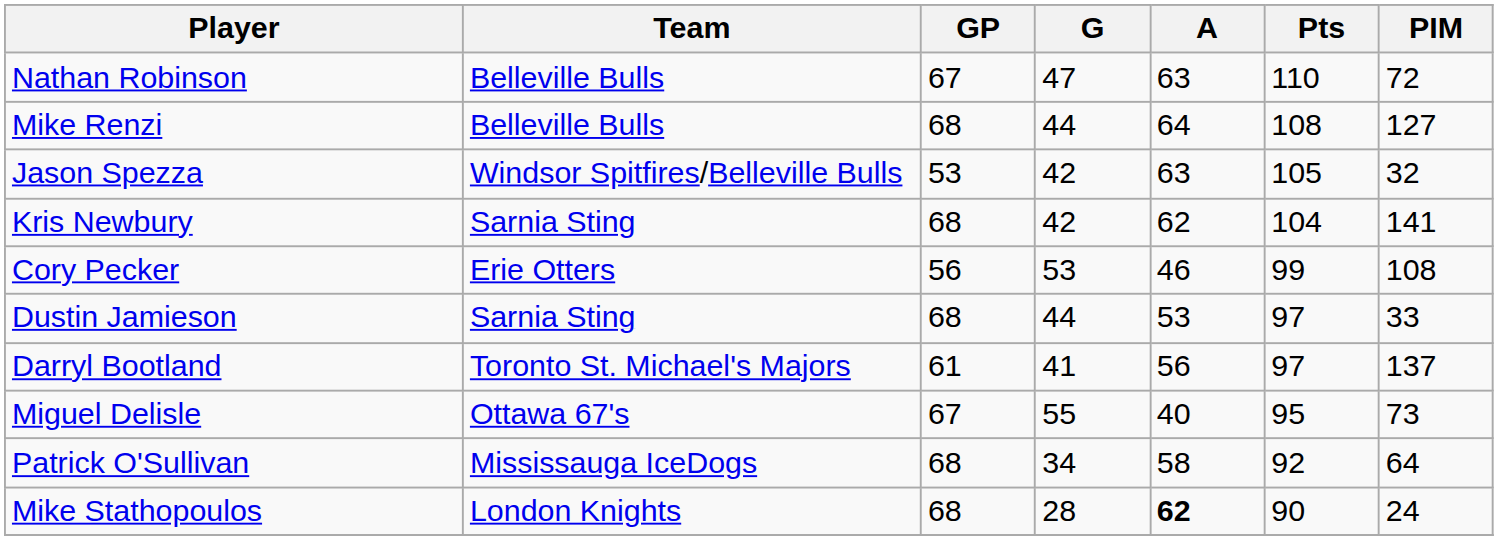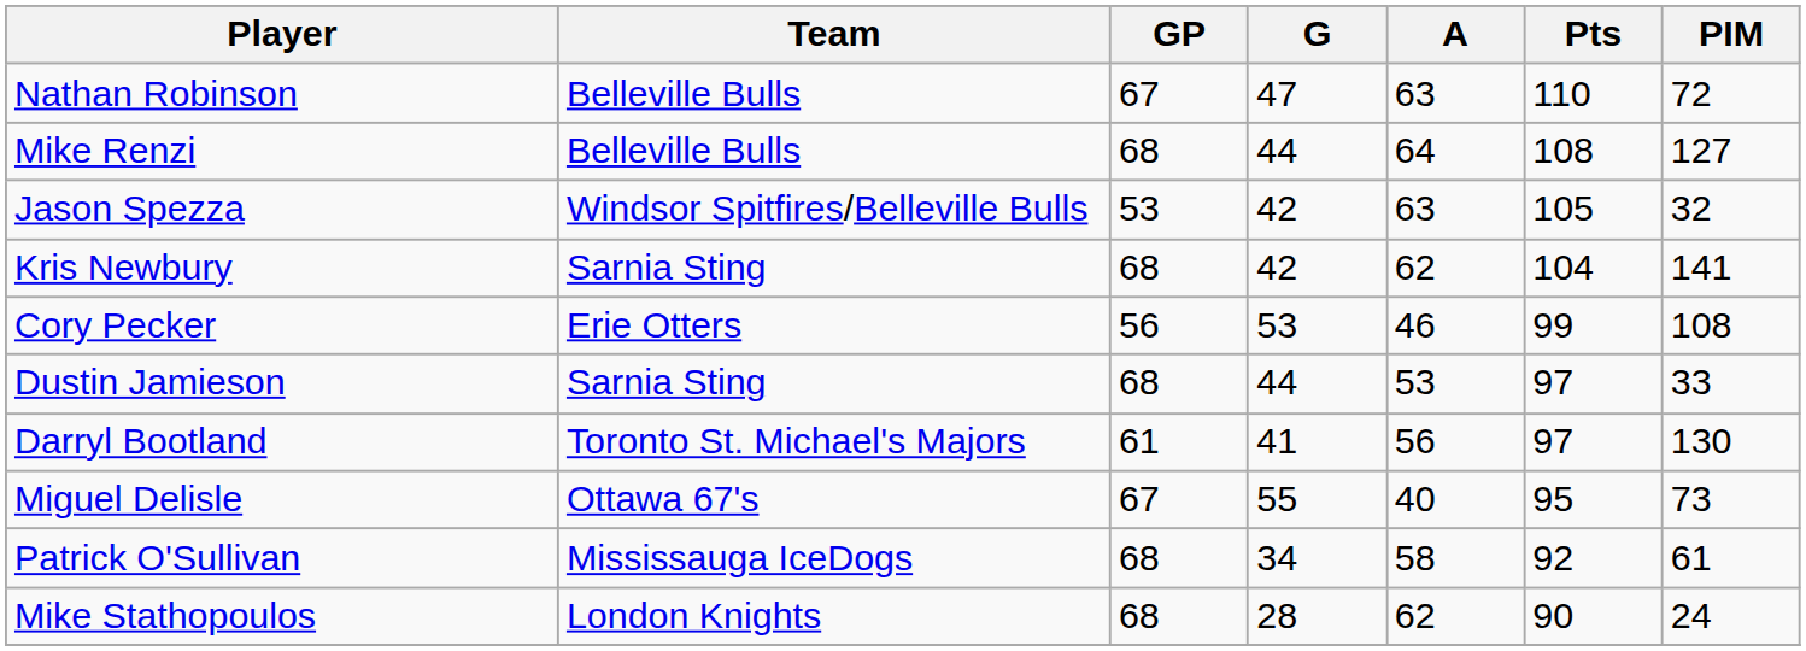 <table class="wikitable">
 <tr>
 <th bgcolor="#DDDDFF" width="30%">Player</th>
 <th bgcolor="#DDDDFF" width="30%">Team</th>
 <th bgcolor="#DDDDFF" width="7.5%">GP</th>
 <th bgcolor="#DDDDFF" width="7.5%">G</th>
 <th bgcolor="#DDDDFF" width="7.5%">A</th>
 <th bgcolor="#DDDDFF" width="7.5%">Pts</th>
 <th bgcolor="#DDDDFF" width="7.5%">PIM</th>
 </tr>
 <tr>
 <td><a href='#'>Nathan Robinson</a></td>
 <td><a href='#'>Belleville Bulls</a></td>
 <td>67</td>
 <td>47</td>
 <td>63</td>
 <td>110</td>
 <td>72</td>
 </tr>
 <tr>
 <td><a href='#'>Mike Renzi</a></td>
 <td><a href='#'>Belleville Bulls</a></td>
 <td>68</td>
 <td>44</td>
 <td>64</td>
 <td>108</td>
 <td>127</td>
 </tr>
 <tr>
 <td><a href='#'>Jason Spezza</a></td>
 <td><a href='#'>Windsor Spitfires</a>/<a href='#'>Belleville Bulls</a></td>
 <td>53</td>
 <td>42</td>
 <td>63</td>
 <td>105</td>
 <td>32</td>
 </tr>
 <tr>
 <td><a href='#'>Kris Newbury</a></td>
 <td><a href='#'>Sarnia Sting</a></td>
 <td>68</td>
 <td>42</td>
 <td>62</td>
 <td>104</td>
 <td>141</td>
 </tr>
 <tr>
 <td><a href='#'>Cory Pecker</a></td>
 <td><a href='#'>Erie Otters</a></td>
 <td>56</td>
 <td>53</td>
 <td>46</td>
 <td>99</td>
 <td>108</td>
 </tr>
 <tr>
 <td><a href='#'>Dustin Jamieson</a></td>
 <td><a href='#'>Sarnia Sting</a></td>
 <td>68</td>
 <td>44</td>
 <td>53</td>
 <td>97</td>
 <td>33</td>
 </tr>
 <tr>
 <td><a href='#'>Darryl Bootland</a></td>
 <td><a href='#'>Toronto St. Michael's Majors</a></td>
 <td>61</td>
 <td>41</td>
 <td>56</td>
 <td>97</td>
-<td>137</td>
+<td>130</td>
 </tr>
 <tr>
 <td><a href='#'>Miguel Delisle</a></td>
 <td><a href='#'>Ottawa 67's</a></td>
 <td>67</td>
 <td>55</td>
 <td>40</td>
 <td>95</td>
 <td>73</td>
 </tr>
 <tr>
 <td><a href='#'>Patrick O'Sullivan</a></td>
 <td><a href='#'>Mississauga IceDogs</a></td>
 <td>68</td>
 <td>34</td>
 <td>58</td>
 <td>92</td>
-<td>64</td>
+<td>61</td>
 </tr>
 <tr>
 <td><a href='#'>Mike Stathopoulos</a></td>
 <td><a href='#'>London Knights</a></td>
 <td>68</td>
 <td>28</td>
-<td><strong>62</strong></td>
+<td>62</td>
 <td>90</td>
 <td>24</td>
 </tr>
 <tr>
 </tr>
 </table>
